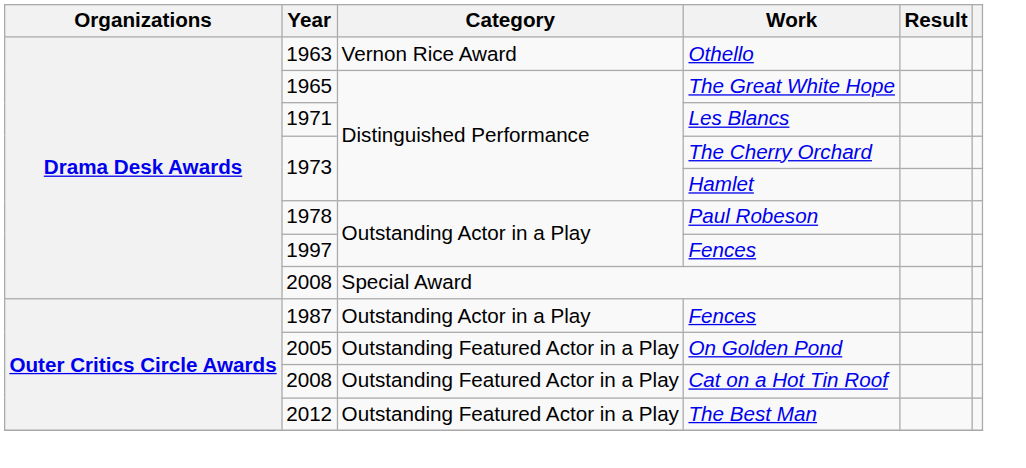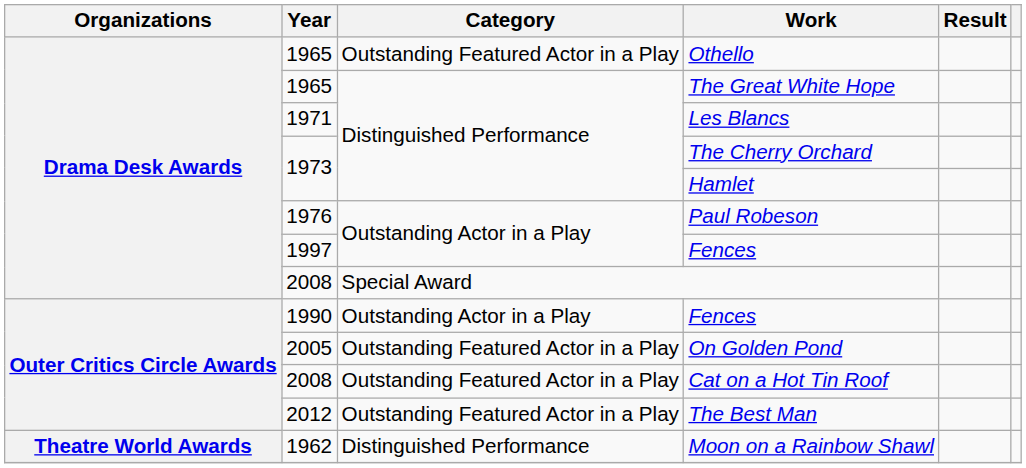 <table class= "wikitable plainrowheaders sortable">
 <tr>
 <th>Organizations</th>
 <th scope="col">Year</th>
 <th scope="col">Category</th>
 <th scope="col">Work</th>
 <th scope="col">Result</th>
 <th scope="col" class="unsortable"></th>
 </tr>
 <tr>
 <th scope="row" rowspan="8"><a href='#'>Drama Desk Awards</a></th>
-<td style="text-align:center;">1963</td>
-<td>Vernon Rice Award</td>
+<td style="text-align:center;">1965</td>
+<td>Outstanding Featured Actor in a Play</td>
 <td><em><a href='#'>Othello</a></em></td>
 <td></td>
 <td style="text-align:center;"></td>
 </tr>
 <tr>
 <td style="text-align:center;">1965</td>
 <td rowspan=4>Distinguished Performance</td>
 <td><em><a href='#'>The Great White Hope</a></em></td>
 <td></td>
 <td style="text-align:center;"></td>
 </tr>
 <tr>
 <td style="text-align:center;">1971</td>
 <td><em><a href='#'>Les Blancs</a></em></td>
 <td></td>
 <td style="text-align:center;"></td>
 </tr>
 <tr>
 <td style="text-align:center;", rowspan=2>1973</td>
 <td><em><a href='#'>The Cherry Orchard</a></em></td>
 <td></td>
 <td style="text-align:center;"></td>
 </tr>
 <tr>
 <td><em><a href='#'>Hamlet</a></em></td>
 <td></td>
 <td style="text-align:center;"></td>
 </tr>
 <tr>
-<td style="text-align:center;">1978</td>
+<td style="text-align:center;">1976</td>
 <td rowspan=2>Outstanding Actor in a Play</td>
 <td><em><a href='#'>Paul Robeson</a></em></td>
 <td></td>
 <td style="text-align:center;"></td>
 </tr>
 <tr>
 <td style="text-align:center;">1997</td>
 <td><em><a href='#'>Fences</a></em></td>
 <td></td>
 <td style="text-align:center;"></td>
 </tr>
 <tr>
 <td style="text-align:center;">2008</td>
 <td colspan=2>Special Award</td>
 <td></td>
 <td style="text-align:center;"></td>
 </tr>
 <tr>
 <th scope="row" rowspan=4><a href='#'>Outer Critics Circle Awards</a></th>
-<td style="text-align:center;">1987</td>
+<td style="text-align:center;">1990</td>
 <td>Outstanding Actor in a Play</td>
 <td><em><a href='#'>Fences</a></em></td>
 <td></td>
 <td style="text-align:center;"></td>
 </tr>
 <tr>
 <td style="text-align:center;">2005</td>
 <td>Outstanding Featured Actor in a Play</td>
 <td><em><a href='#'>On Golden Pond</a></em></td>
 <td></td>
 <td style="text-align:center;"></td>
 </tr>
 <tr>
 <td style="text-align:center;">2008</td>
 <td>Outstanding Featured Actor in a Play</td>
 <td><em><a href='#'>Cat on a Hot Tin Roof</a></em></td>
 <td></td>
 <td style="text-align:center;"></td>
 </tr>
 <tr>
 <td style="text-align:center;">2012</td>
 <td>Outstanding Featured Actor in a Play</td>
 <td><em><a href='#'>The Best Man</a></em></td>
 <td></td>
 <td style="text-align:center;"></td>
 </tr>
 <tr>
+<th scope="row" rowspan=1><a href='#'>Theatre World Awards</a></th>
+<td style="text-align:center;">1962</td>
+<td>Distinguished Performance</td>
+<td><em><a href='#'>Moon on a Rainbow Shawl</a></em></td>
+<td></td>
+<td style="text-align:center;"></td>
+</tr>
+<tr>
 </tr>
 </table>
